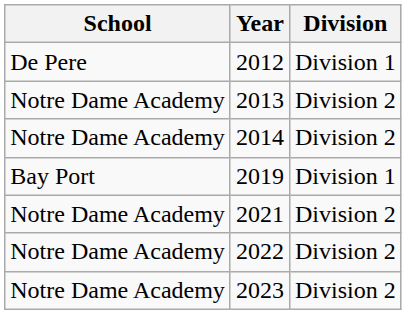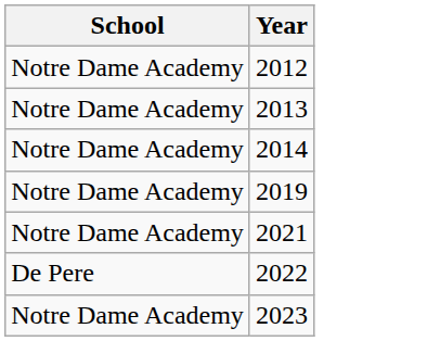 <table class="wikitable">
 <tr>
 <th>School</th>
 <th>Year</th>
-<th>Division</th>
 </tr>
 <tr>
-<td>De Pere</td>
+<td>Notre Dame Academy</td>
 <td>2012</td>
-<td>Division 1</td>
 </tr>
 <tr>
 <td>Notre Dame Academy</td>
 <td>2013</td>
-<td>Division 2</td>
 </tr>
 <tr>
 <td>Notre Dame Academy</td>
 <td>2014</td>
-<td>Division 2</td>
 </tr>
 <tr>
-<td>Bay Port</td>
+<td>Notre Dame Academy</td>
 <td>2019</td>
-<td>Division 1</td>
 </tr>
 <tr>
 <td>Notre Dame Academy</td>
 <td>2021</td>
-<td>Division 2</td>
 </tr>
 <tr>
-<td>Notre Dame Academy</td>
+<td>De Pere</td>
 <td>2022</td>
-<td>Division 2</td>
 </tr>
 <tr>
 <td>Notre Dame Academy</td>
 <td>2023</td>
-<td>Division 2</td>
 </tr>
 </table>
